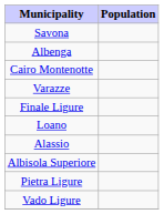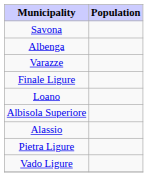 <table class="wikitable" style="text-align:center;">
 <tr bgcolor="#EFEFEF">
 <th style="background:#CCCCFF">Municipality</th>
 <th style="background:#CCCCFF">Population</th>
 </tr>
 <tr>
 <td><a href='#'>Savona</a></td>
 <td></td>
 </tr>
 <tr>
 <td><a href='#'>Albenga</a></td>
-<td></td>
-</tr>
-<tr>
-<td><a href='#'>Cairo Montenotte</a></td>
 <td></td>
 </tr>
 <tr>
 <td><a href='#'>Varazze</a></td>
 <td></td>
 </tr>
 <tr>
 <td><a href='#'>Finale Ligure</a></td>
 <td></td>
 </tr>
 <tr>
 <td><a href='#'>Loano</a></td>
 <td></td>
 </tr>
 <tr>
-<td><a href='#'>Alassio</a></td>
+<td><a href='#'>Albisola Superiore</a></td>
 <td></td>
 </tr>
 <tr>
-<td><a href='#'>Albisola Superiore</a></td>
+<td><a href='#'>Alassio</a></td>
 <td></td>
 </tr>
 <tr>
 <td><a href='#'>Pietra Ligure</a></td>
 <td></td>
 </tr>
 <tr>
 <td><a href='#'>Vado Ligure</a></td>
 <td></td>
 </tr>
 <tr>
 </tr>
 </table>
